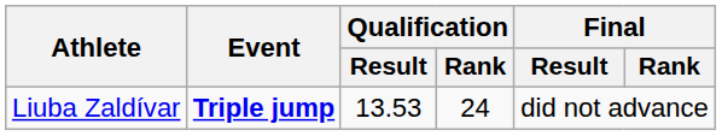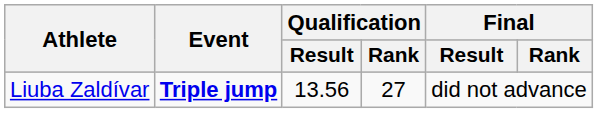 <table class=wikitable style=font-size:90%>
 <tr>
 <th rowspan=2>Athlete</th>
 <th rowspan=2>Event</th>
 <th colspan=2>Qualification</th>
 <th colspan=2>Final</th>
 </tr>
 <tr style=font-size:95%>
 <th>Result</th>
 <th>Rank</th>
 <th>Result</th>
 <th>Rank</th>
 </tr>
 <tr align=center>
 <td align=left><a href='#'>Liuba Zaldívar</a></td>
 <td align=left><strong><a href='#'>Triple jump</a></strong></td>
-<td>13.53</td>
-<td>24</td>
+<td>13.56</td>
+<td>27</td>
 <td colspan=2>did not advance</td>
 </tr>
 </table>
